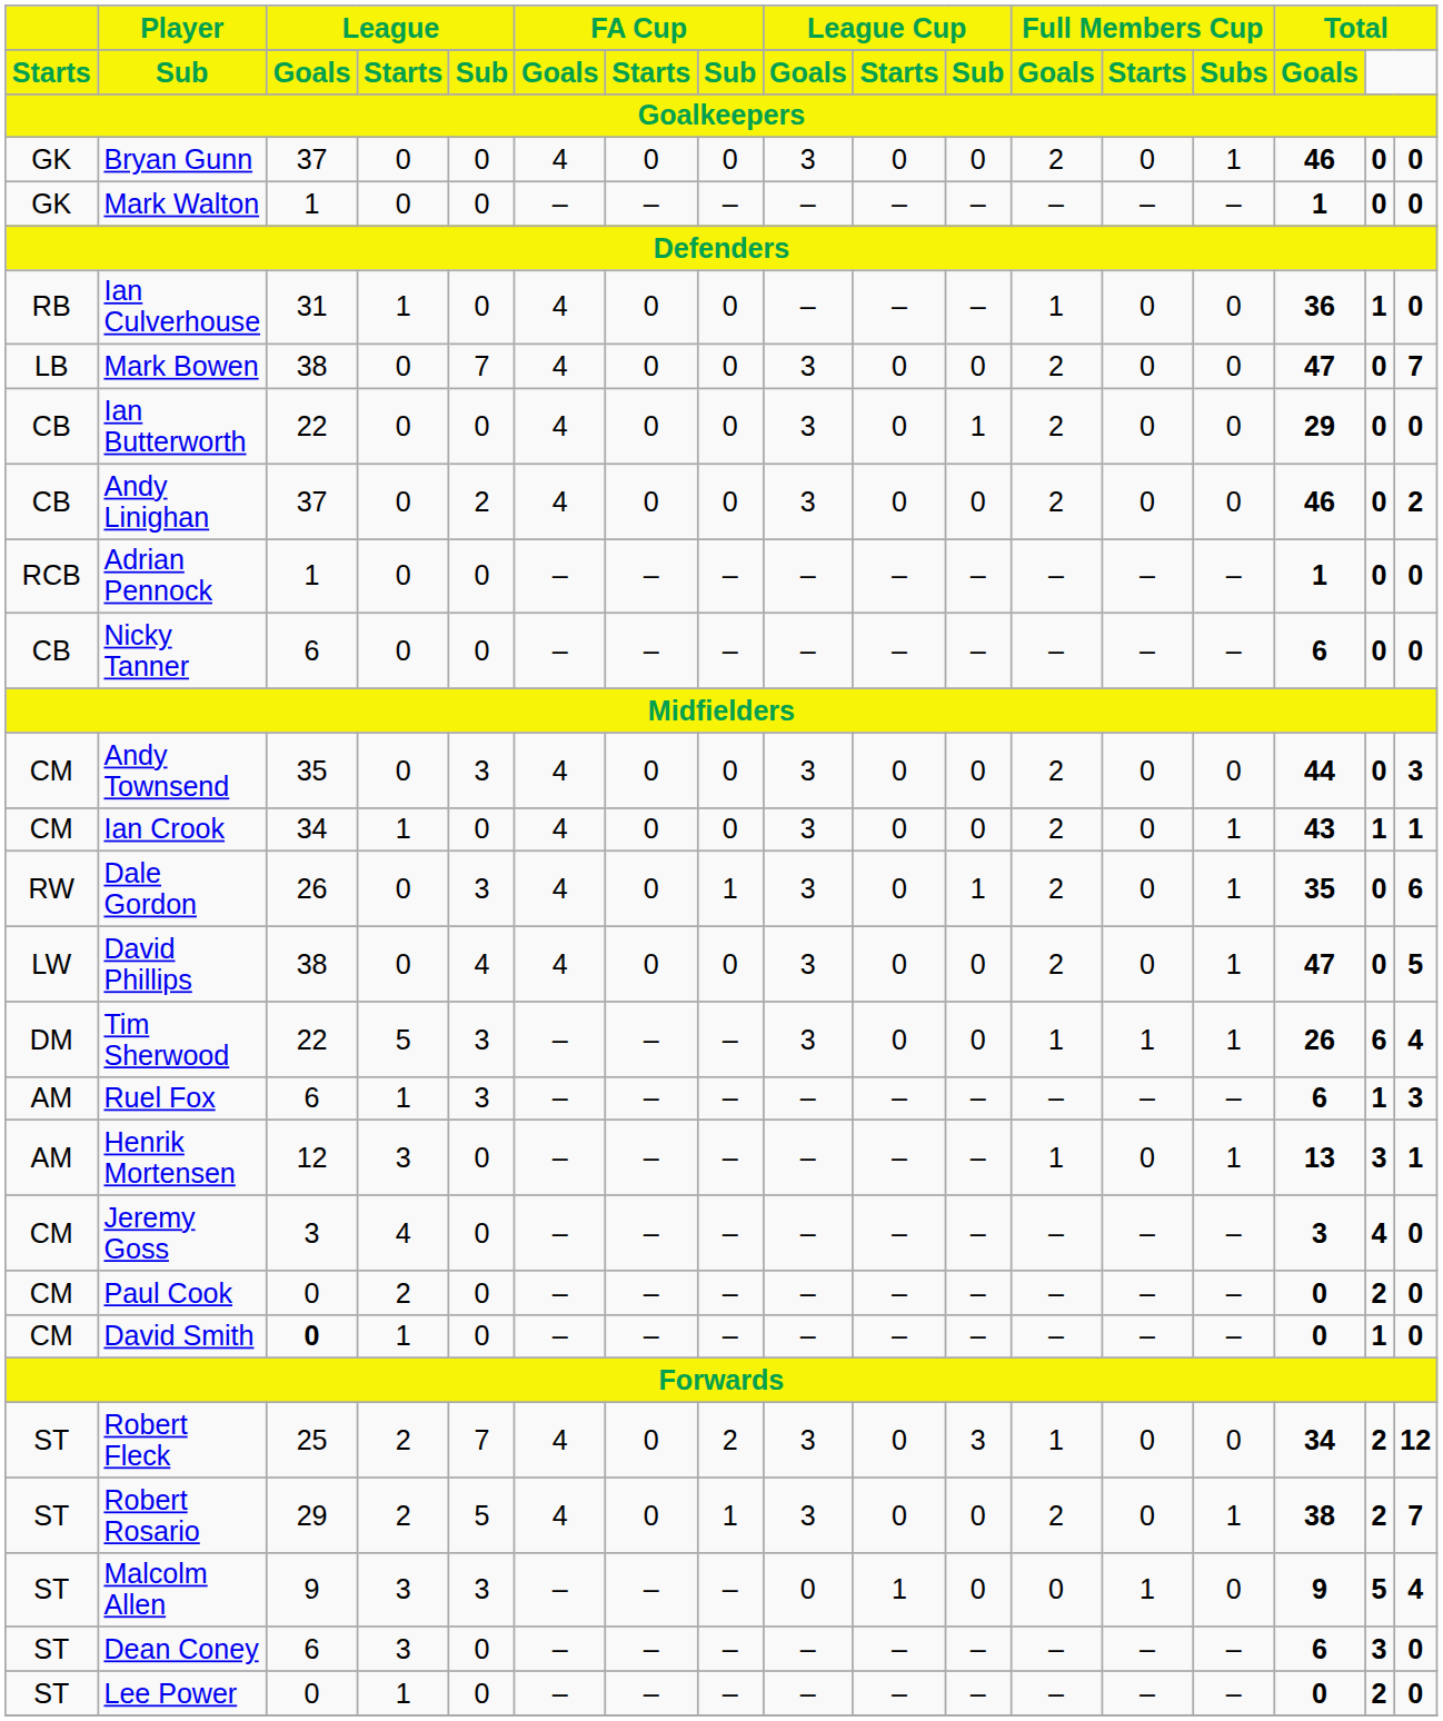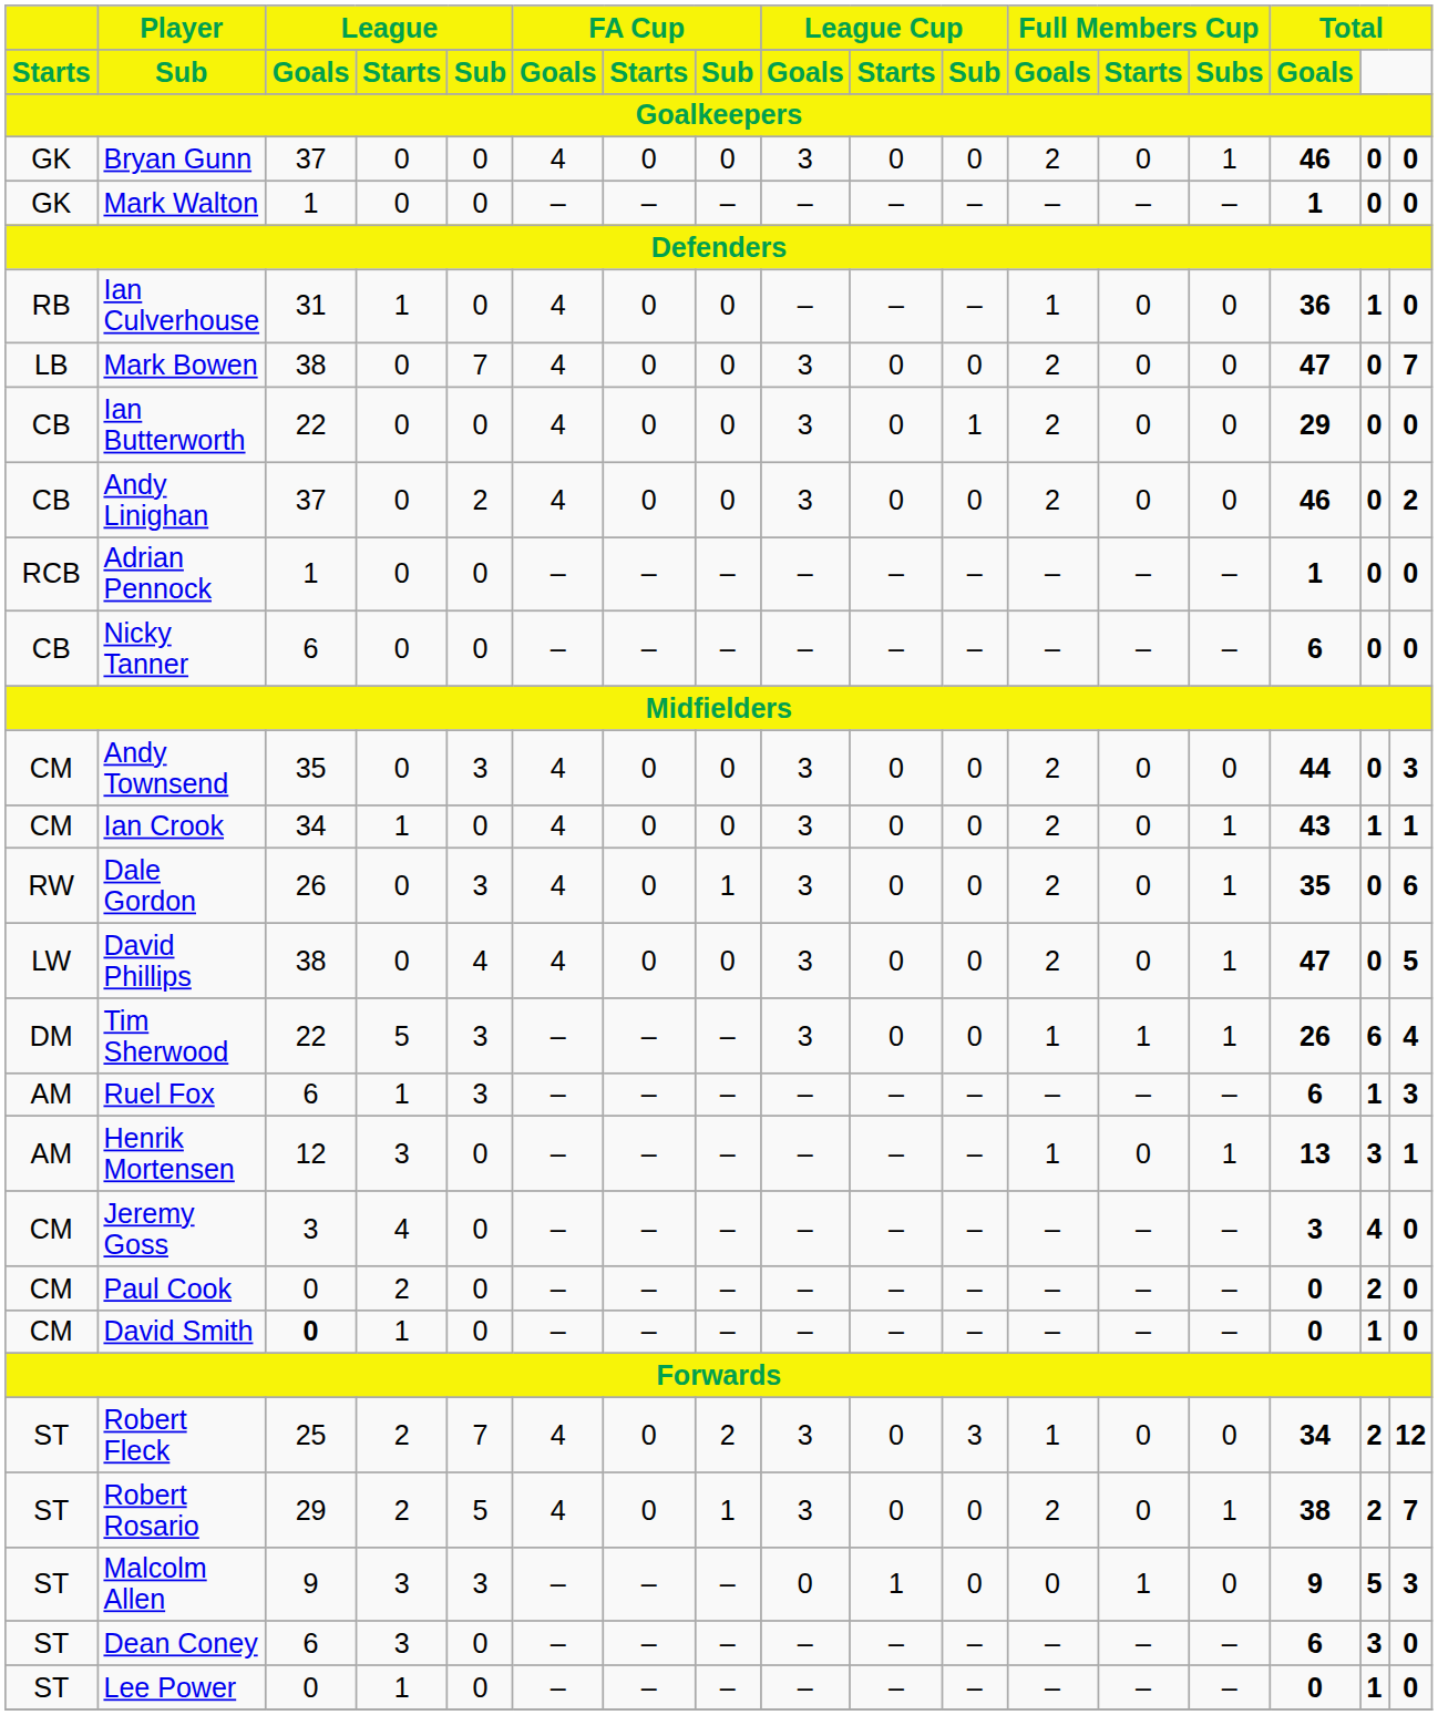 <table class="wikitable"  style="text-align:center; font-size:90%; width:95%;">
 <tr>
 <th rowspan="2" style="background:#F7F408; color:#00A050;  width: 4%"></th>
 <th rowspan="2" style="background:#F7F408; color:#00A050; ">Player</th>
 <th colspan="3" style="background:#F7F408; color:#00A050; ">League</th>
 <th colspan="3" style="background:#F7F408; color:#00A050; ">FA Cup</th>
 <th colspan="3" style="background:#F7F408; color:#00A050; ">League Cup</th>
 <th colspan="3" style="background:#F7F408; color:#00A050; ">Full Members Cup</th>
 <th colspan="3" style="background:#F7F408; color:#00A050; ">Total</th>
 </tr>
 <tr>
 </tr>
 <tr>
 <th style="background:#F7F408; color:#00A050;  width: 5%;">Starts</th>
 <th style="background:#F7F408; color:#00A050;  width: 5%;">Sub</th>
 <th style="background:#F7F408; color:#00A050;  width: 5%;">Goals</th>
 <th style="background:#F7F408; color:#00A050;  width: 5%;">Starts</th>
 <th style="background:#F7F408; color:#00A050;  width: 5%;">Sub</th>
 <th style="background:#F7F408; color:#00A050;  width: 5%;">Goals</th>
 <th style="background:#F7F408; color:#00A050;  width: 5%;">Starts</th>
 <th style="background:#F7F408; color:#00A050;  width: 5%;">Sub</th>
 <th style="background:#F7F408; color:#00A050;  width: 5%;">Goals</th>
 <th style="background:#F7F408; color:#00A050;  width: 5%;">Starts</th>
 <th style="background:#F7F408; color:#00A050;  width: 5%;">Sub</th>
 <th style="background:#F7F408; color:#00A050;  width: 5%;">Goals</th>
 <th style="background:#F7F408; color:#00A050;  width: 5%;">Starts</th>
 <th style="background:#F7F408; color:#00A050;  width: 5%;">Subs</th>
 <th style="background:#F7F408; color:#00A050;  width: 5%;">Goals</th>
 </tr>
 <tr>
 <th colspan=17 style="background:#F7F408; color:#00A050;"  text-align:center>Goalkeepers</th>
 </tr>
 <tr>
 <td>GK</td>
 <td style="text-align:left;"><a href='#'>Bryan Gunn</a></td>
 <td>37</td>
 <td>0</td>
 <td>0</td>
 <td>4</td>
 <td>0</td>
 <td>0</td>
 <td>3</td>
 <td>0</td>
 <td>0</td>
 <td>2</td>
 <td>0</td>
 <td>1</td>
 <td><strong>46</strong></td>
 <td><strong>0</strong></td>
 <td><strong>0</strong></td>
 </tr>
 <tr>
 <td>GK</td>
 <td style="text-align:left;"><a href='#'>Mark Walton</a></td>
 <td>1</td>
 <td>0</td>
 <td>0</td>
 <td>–</td>
 <td>–</td>
 <td>–</td>
 <td>–</td>
 <td>–</td>
 <td>–</td>
 <td>–</td>
 <td>–</td>
 <td>–</td>
 <td><strong>1</strong></td>
 <td><strong>0</strong></td>
 <td><strong>0</strong></td>
 </tr>
 <tr>
 <th colspan=17 style="background:#F7F408; color:#00A050;"  text-align:center>Defenders</th>
 </tr>
 <tr>
 <td>RB</td>
 <td style="text-align:left;"><a href='#'>Ian Culverhouse</a></td>
 <td>31</td>
 <td>1</td>
 <td>0</td>
 <td>4</td>
 <td>0</td>
 <td>0</td>
 <td>–</td>
 <td>–</td>
 <td>–</td>
 <td>1</td>
 <td>0</td>
 <td>0</td>
 <td><strong>36</strong></td>
 <td><strong>1</strong></td>
 <td><strong>0</strong></td>
 </tr>
 <tr>
 <td>LB</td>
 <td style="text-align:left;"><a href='#'>Mark Bowen</a></td>
 <td>38</td>
 <td>0</td>
 <td>7</td>
 <td>4</td>
 <td>0</td>
 <td>0</td>
 <td>3</td>
 <td>0</td>
 <td>0</td>
 <td>2</td>
 <td>0</td>
 <td>0</td>
 <td><strong>47</strong></td>
 <td><strong>0</strong></td>
 <td><strong>7</strong></td>
 </tr>
 <tr>
 <td>CB</td>
 <td style="text-align:left;"><a href='#'>Ian Butterworth</a></td>
 <td>22</td>
 <td>0</td>
 <td>0</td>
 <td>4</td>
 <td>0</td>
 <td>0</td>
 <td>3</td>
 <td>0</td>
 <td>1</td>
 <td>2</td>
 <td>0</td>
 <td>0</td>
 <td><strong>29</strong></td>
 <td><strong>0</strong></td>
 <td><strong>0</strong></td>
 </tr>
 <tr>
 <td>CB</td>
 <td style="text-align:left;"><a href='#'>Andy Linighan</a></td>
 <td>37</td>
 <td>0</td>
 <td>2</td>
 <td>4</td>
 <td>0</td>
 <td>0</td>
 <td>3</td>
 <td>0</td>
 <td>0</td>
 <td>2</td>
 <td>0</td>
 <td>0</td>
 <td><strong>46</strong></td>
 <td><strong>0</strong></td>
 <td><strong>2</strong></td>
 </tr>
 <tr>
 <td>RCB</td>
 <td style="text-align:left;"><a href='#'>Adrian Pennock</a></td>
 <td>1</td>
 <td>0</td>
 <td>0</td>
 <td>–</td>
 <td>–</td>
 <td>–</td>
 <td>–</td>
 <td>–</td>
 <td>–</td>
 <td>–</td>
 <td>–</td>
 <td>–</td>
 <td><strong>1</strong></td>
 <td><strong>0</strong></td>
 <td><strong>0</strong></td>
 </tr>
 <tr>
 <td>CB</td>
 <td style="text-align:left;"><a href='#'>Nicky Tanner</a></td>
 <td>6</td>
 <td>0</td>
 <td>0</td>
 <td>–</td>
 <td>–</td>
 <td>–</td>
 <td>–</td>
 <td>–</td>
 <td>–</td>
 <td>–</td>
 <td>–</td>
 <td>–</td>
 <td><strong>6</strong></td>
 <td><strong>0</strong></td>
 <td><strong>0</strong></td>
 </tr>
 <tr>
 <th colspan=17 style="background:#F7F408; color:#00A050;"  text-align:center>Midfielders</th>
 </tr>
 <tr>
 <td>CM</td>
 <td style="text-align:left;"><a href='#'>Andy Townsend</a></td>
 <td>35</td>
 <td>0</td>
 <td>3</td>
 <td>4</td>
 <td>0</td>
 <td>0</td>
 <td>3</td>
 <td>0</td>
 <td>0</td>
 <td>2</td>
 <td>0</td>
 <td>0</td>
 <td><strong>44</strong></td>
 <td><strong>0</strong></td>
 <td><strong>3</strong></td>
 </tr>
 <tr>
 <td>CM</td>
 <td style="text-align:left;"><a href='#'>Ian Crook</a></td>
 <td>34</td>
 <td>1</td>
 <td>0</td>
 <td>4</td>
 <td>0</td>
 <td>0</td>
 <td>3</td>
 <td>0</td>
 <td>0</td>
 <td>2</td>
 <td>0</td>
 <td>1</td>
 <td><strong>43</strong></td>
 <td><strong>1</strong></td>
 <td><strong>1</strong></td>
 </tr>
 <tr>
 <td>RW</td>
 <td style="text-align:left;"><a href='#'>Dale Gordon</a></td>
 <td>26</td>
 <td>0</td>
 <td>3</td>
 <td>4</td>
 <td>0</td>
 <td>1</td>
 <td>3</td>
 <td>0</td>
-<td>1</td>
+<td>0</td>
 <td>2</td>
 <td>0</td>
 <td>1</td>
 <td><strong>35</strong></td>
 <td><strong>0</strong></td>
 <td><strong>6</strong></td>
 </tr>
 <tr>
 <td>LW</td>
 <td style="text-align:left;"><a href='#'>David Phillips</a></td>
 <td>38</td>
 <td>0</td>
 <td>4</td>
 <td>4</td>
 <td>0</td>
 <td>0</td>
 <td>3</td>
 <td>0</td>
 <td>0</td>
 <td>2</td>
 <td>0</td>
 <td>1</td>
 <td><strong>47</strong></td>
 <td><strong>0</strong></td>
 <td><strong>5</strong></td>
 </tr>
 <tr>
 <td>DM</td>
 <td style="text-align:left;"><a href='#'>Tim Sherwood</a></td>
 <td>22</td>
 <td>5</td>
 <td>3</td>
 <td>–</td>
 <td>–</td>
 <td>–</td>
 <td>3</td>
 <td>0</td>
 <td>0</td>
 <td>1</td>
 <td>1</td>
 <td>1</td>
 <td><strong>26</strong></td>
 <td><strong>6</strong></td>
 <td><strong>4</strong></td>
 </tr>
 <tr>
 <td>AM</td>
 <td style="text-align:left;"><a href='#'>Ruel Fox</a></td>
 <td>6</td>
 <td>1</td>
 <td>3</td>
 <td>–</td>
 <td>–</td>
 <td>–</td>
 <td>–</td>
 <td>–</td>
 <td>–</td>
 <td>–</td>
 <td>–</td>
 <td>–</td>
 <td><strong>6</strong></td>
 <td><strong>1</strong></td>
 <td><strong>3</strong></td>
 </tr>
 <tr>
 <td>AM</td>
 <td style="text-align:left;"><a href='#'>Henrik Mortensen</a></td>
 <td>12</td>
 <td>3</td>
 <td>0</td>
 <td>–</td>
 <td>–</td>
 <td>–</td>
 <td>–</td>
 <td>–</td>
 <td>–</td>
 <td>1</td>
 <td>0</td>
 <td>1</td>
 <td><strong>13</strong></td>
 <td><strong>3</strong></td>
 <td><strong>1</strong></td>
 </tr>
 <tr>
 <td>CM</td>
 <td style="text-align:left;"><a href='#'>Jeremy Goss</a></td>
 <td>3</td>
 <td>4</td>
 <td>0</td>
 <td>–</td>
 <td>–</td>
 <td>–</td>
 <td>–</td>
 <td>–</td>
 <td>–</td>
 <td>–</td>
 <td>–</td>
 <td>–</td>
 <td><strong>3</strong></td>
 <td><strong>4</strong></td>
 <td><strong>0</strong></td>
 </tr>
 <tr>
 <td>CM</td>
 <td style="text-align:left;"><a href='#'>Paul Cook</a></td>
 <td>0</td>
 <td>2</td>
 <td>0</td>
 <td>–</td>
 <td>–</td>
 <td>–</td>
 <td>–</td>
 <td>–</td>
 <td>–</td>
 <td>–</td>
 <td>–</td>
 <td>–</td>
 <td><strong>0</strong></td>
 <td><strong>2</strong></td>
 <td><strong>0</strong></td>
 </tr>
 <tr>
 <td>CM</td>
 <td style="text-align:left;"><a href='#'>David Smith</a></td>
 <td><strong>0</strong></td>
 <td>1</td>
 <td>0</td>
 <td>–</td>
 <td>–</td>
 <td>–</td>
 <td>–</td>
 <td>–</td>
 <td>–</td>
 <td>–</td>
 <td>–</td>
 <td>–</td>
 <td><strong>0</strong></td>
 <td><strong>1</strong></td>
 <td><strong>0</strong></td>
 </tr>
 <tr>
 <th colspan=17 style="background:#F7F408; color:#00A050;"  text-align:center>Forwards</th>
 </tr>
 <tr>
 <td>ST</td>
 <td style="text-align:left;"><a href='#'>Robert Fleck</a></td>
 <td>25</td>
 <td>2</td>
 <td>7</td>
 <td>4</td>
 <td>0</td>
 <td>2</td>
 <td>3</td>
 <td>0</td>
 <td>3</td>
 <td>1</td>
 <td>0</td>
 <td>0</td>
 <td><strong>34</strong></td>
 <td><strong>2</strong></td>
 <td><strong>12</strong></td>
 </tr>
 <tr>
 <td>ST</td>
 <td style="text-align:left;"><a href='#'>Robert Rosario</a></td>
 <td>29</td>
 <td>2</td>
 <td>5</td>
 <td>4</td>
 <td>0</td>
 <td>1</td>
 <td>3</td>
 <td>0</td>
 <td>0</td>
 <td>2</td>
 <td>0</td>
 <td>1</td>
 <td><strong>38</strong></td>
 <td><strong>2</strong></td>
 <td><strong>7</strong></td>
 </tr>
 <tr>
 <td>ST</td>
 <td style="text-align:left;"><a href='#'>Malcolm Allen</a></td>
 <td>9</td>
 <td>3</td>
 <td>3</td>
 <td>–</td>
 <td>–</td>
 <td>–</td>
 <td>0</td>
 <td>1</td>
 <td>0</td>
 <td>0</td>
 <td>1</td>
 <td>0</td>
 <td><strong>9</strong></td>
 <td><strong>5</strong></td>
-<td><strong>4</strong></td>
+<td><strong>3</strong></td>
 </tr>
 <tr>
 <td>ST</td>
 <td style="text-align:left;"><a href='#'>Dean Coney</a></td>
 <td>6</td>
 <td>3</td>
 <td>0</td>
 <td>–</td>
 <td>–</td>
 <td>–</td>
 <td>–</td>
 <td>–</td>
 <td>–</td>
 <td>–</td>
 <td>–</td>
 <td>–</td>
 <td><strong>6</strong></td>
 <td><strong>3</strong></td>
 <td><strong>0</strong></td>
 </tr>
 <tr>
 <td>ST</td>
 <td style="text-align:left;"><a href='#'>Lee Power</a></td>
 <td>0</td>
 <td>1</td>
 <td>0</td>
 <td>–</td>
 <td>–</td>
 <td>–</td>
 <td>–</td>
 <td>–</td>
 <td>–</td>
 <td>–</td>
 <td>–</td>
 <td>–</td>
 <td><strong>0</strong></td>
-<td><strong>2</strong></td>
+<td><strong>1</strong></td>
 <td><strong>0</strong></td>
 </tr>
 <tr>
 </tr>
 </table>
